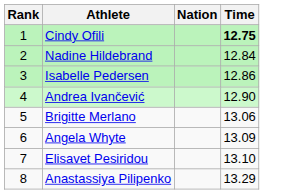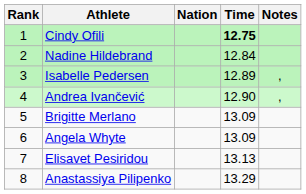 <table class="wikitable sortable" style="text-align:center">
 <tr>
 <th>Rank</th>
 <th>Athlete</th>
 <th>Nation</th>
 <th>Time</th>
+<th>Notes</th>
 </tr>
 <tr bgcolor=bbf3bb>
 <td>1</td>
 <td align=left><a href='#'>Cindy Ofili</a></td>
 <td align=left></td>
 <td><strong>12.75</strong></td>
+<td></td>
 </tr>
 <tr bgcolor=bbf3bb>
 <td>2</td>
 <td align=left><a href='#'>Nadine Hildebrand</a></td>
 <td align=left></td>
 <td>12.84</td>
+<td></td>
 </tr>
 <tr bgcolor=bbf3bb>
 <td>3</td>
 <td align=left><a href='#'>Isabelle Pedersen</a></td>
 <td align=left></td>
-<td>12.86</td>
+<td>12.89</td>
+<td>, </td>
 </tr>
 <tr bgcolor=ccf9cc>
 <td>4</td>
 <td align=left><a href='#'>Andrea Ivančević</a></td>
 <td align=left></td>
 <td>12.90</td>
+<td>, </td>
 </tr>
 <tr>
 <td>5</td>
 <td align=left><a href='#'>Brigitte Merlano</a></td>
 <td align=left></td>
-<td>13.06</td>
+<td>13.09</td>
+<td></td>
 </tr>
 <tr>
 <td>6</td>
 <td align=left><a href='#'>Angela Whyte</a></td>
 <td align=left></td>
 <td>13.09</td>
+<td></td>
 </tr>
 <tr>
 <td>7</td>
 <td align=left><a href='#'>Elisavet Pesiridou</a></td>
 <td align=left></td>
-<td>13.10</td>
+<td>13.13</td>
+<td></td>
 </tr>
 <tr>
 <td>8</td>
 <td align=left><a href='#'>Anastassiya Pilipenko</a></td>
 <td align=left></td>
 <td>13.29</td>
+<td></td>
 </tr>
 </table>
